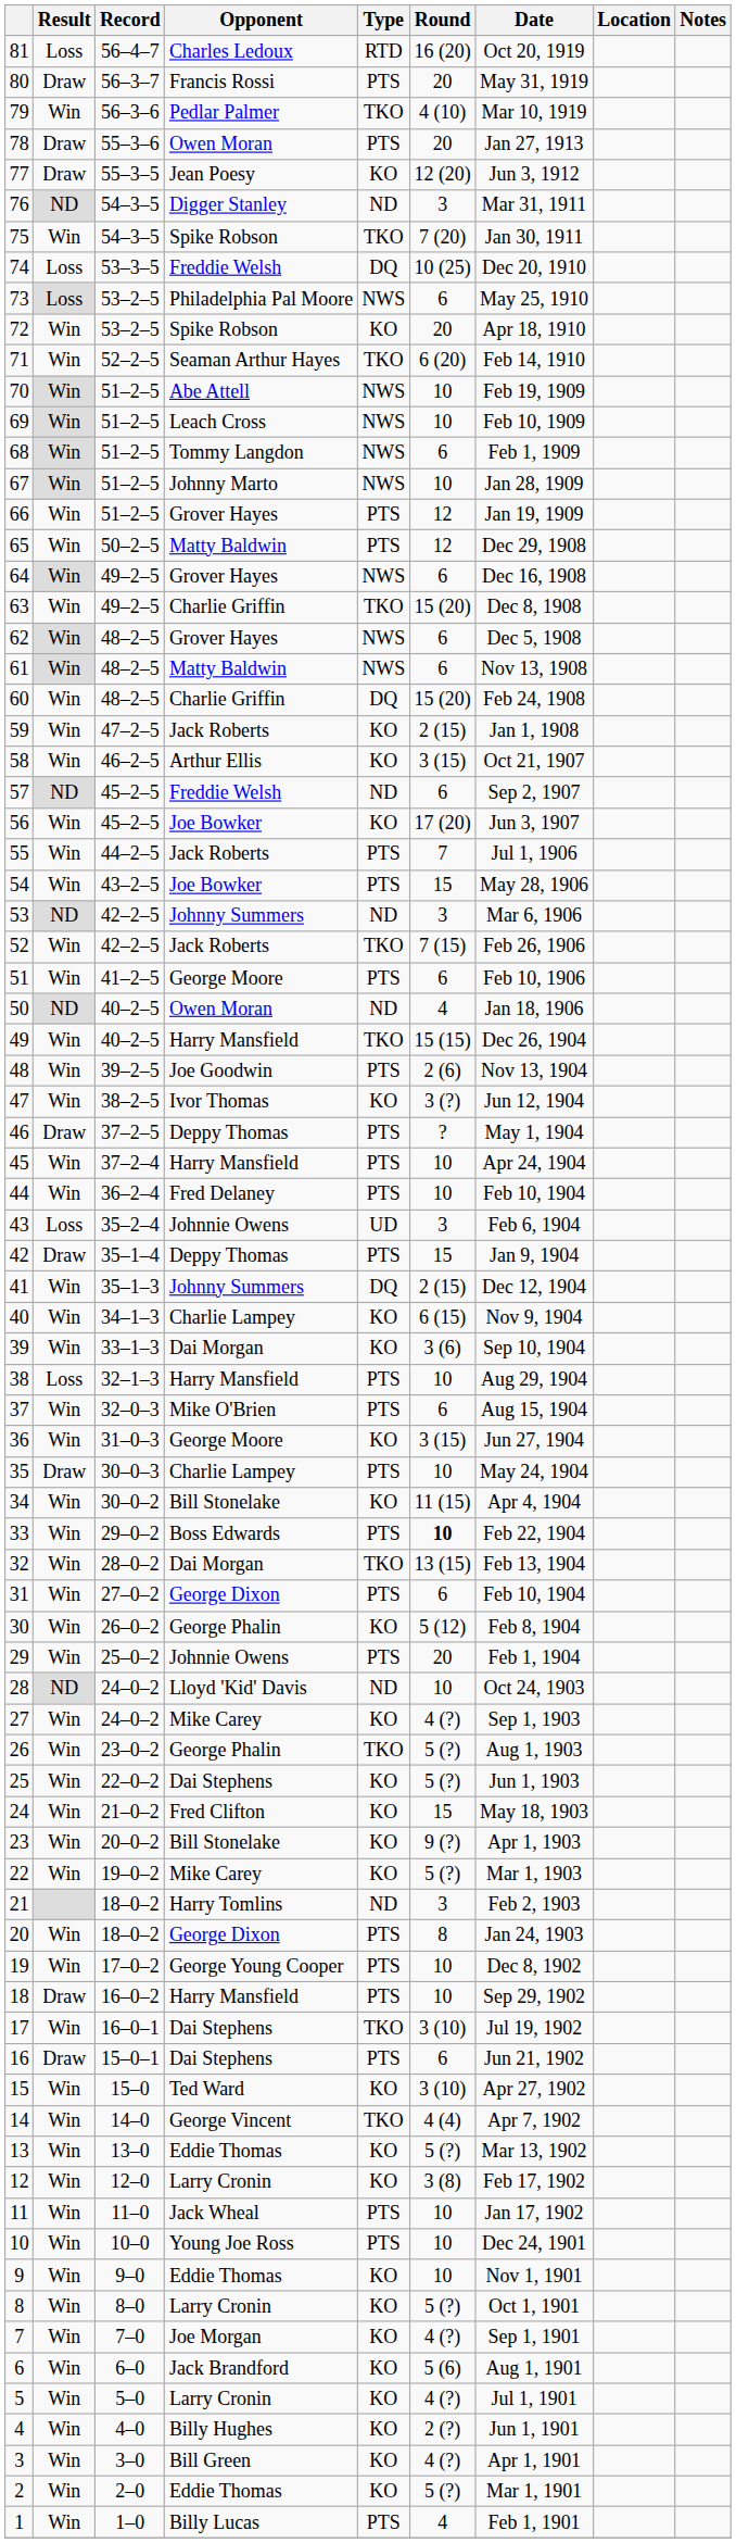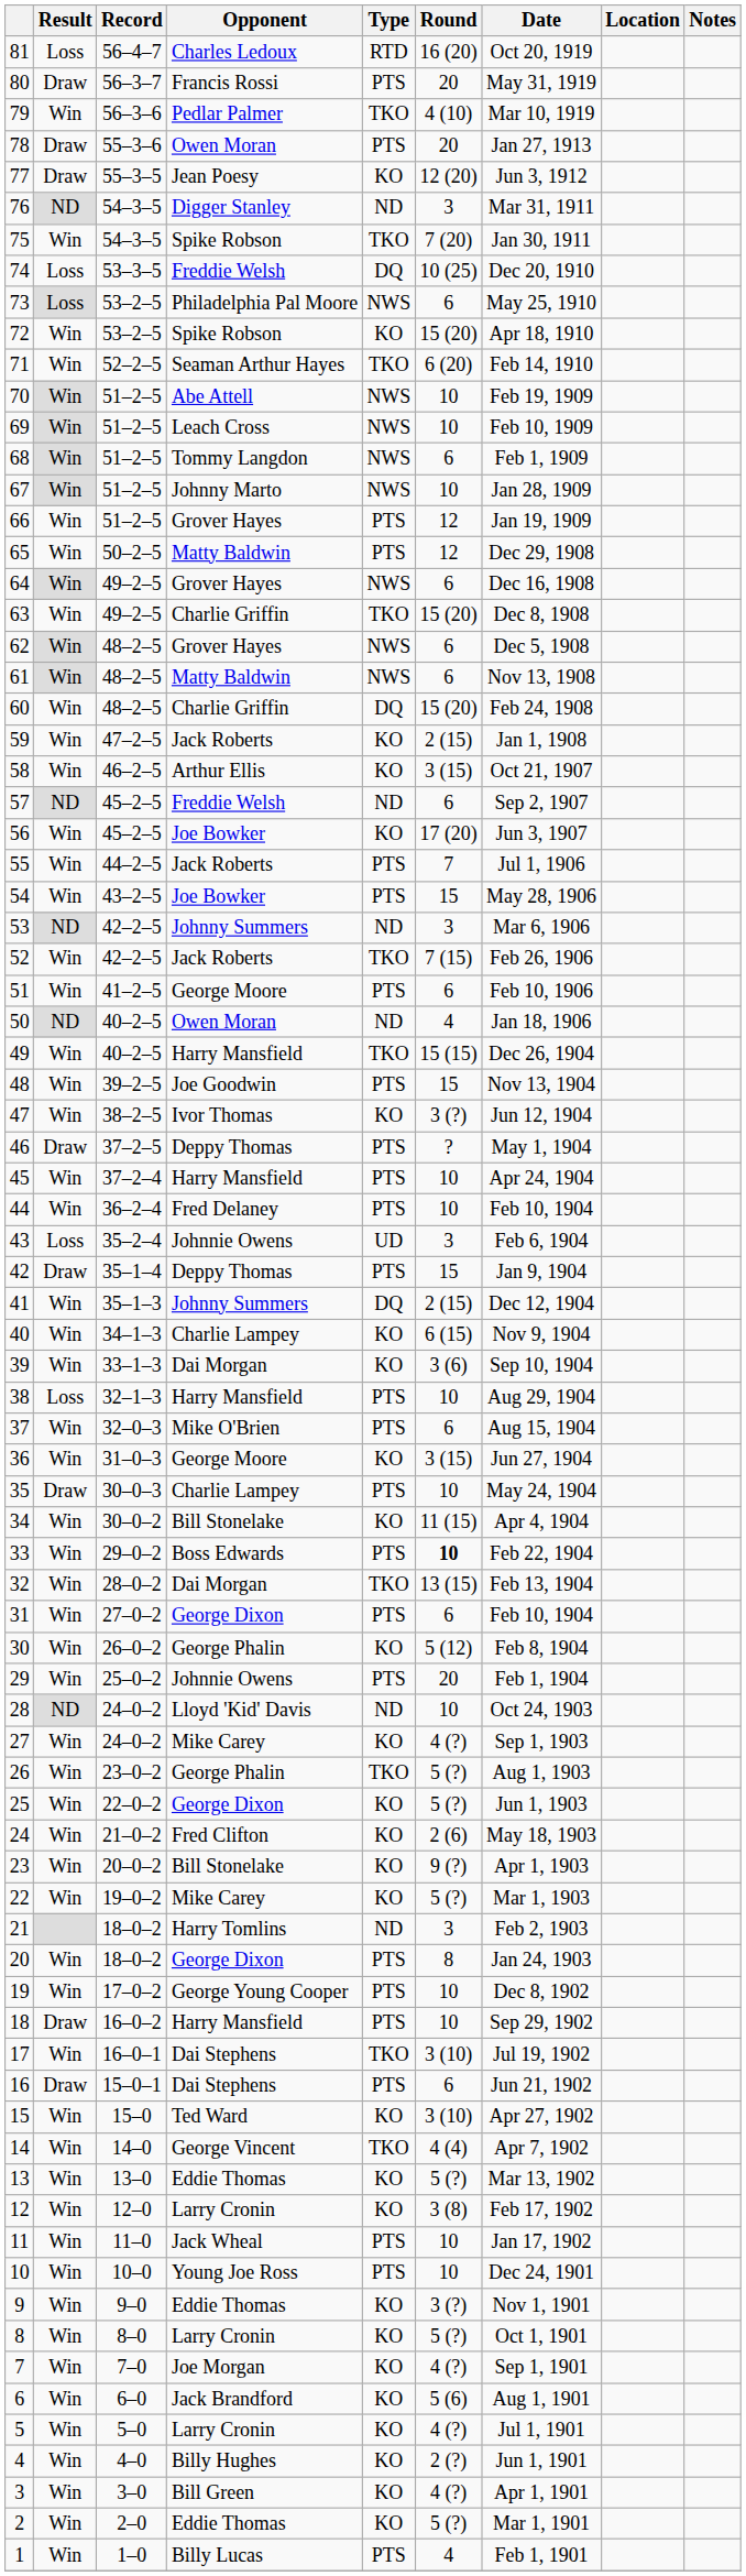 <table class="wikitable mw-collapsible mw-collapsed" style="text-align:center">
 <tr>
 <th></th>
 <th>Result</th>
 <th>Record</th>
 <th>Opponent</th>
 <th>Type</th>
 <th>Round</th>
 <th>Date</th>
 <th>Location</th>
 <th>Notes</th>
 </tr>
 <tr>
 <td>81</td>
 <td>Loss</td>
 <td>56–4–7 </td>
 <td align=left><a href='#'>Charles Ledoux</a></td>
 <td>RTD</td>
 <td>16 (20)</td>
 <td>Oct 20, 1919</td>
 <td style="text-align:left;"></td>
 <td style="text-align:left;"></td>
 </tr>
 <tr>
 <td>80</td>
 <td>Draw</td>
 <td>56–3–7 </td>
 <td align=left>Francis Rossi</td>
 <td>PTS</td>
 <td>20</td>
 <td>May 31, 1919</td>
 <td style="text-align:left;"></td>
 <td></td>
 </tr>
 <tr>
 <td>79</td>
 <td>Win</td>
 <td>56–3–6 </td>
 <td align=left><a href='#'>Pedlar Palmer</a></td>
 <td>TKO</td>
 <td>4 (10)</td>
 <td>Mar 10, 1919</td>
 <td style="text-align:left;"></td>
 <td></td>
 </tr>
 <tr>
 <td>78</td>
 <td>Draw</td>
 <td>55–3–6 </td>
 <td align=left><a href='#'>Owen Moran</a></td>
 <td>PTS</td>
 <td>20</td>
 <td>Jan 27, 1913</td>
 <td style="text-align:left;"></td>
 <td style="text-align:left;"></td>
 </tr>
 <tr>
 <td>77</td>
 <td>Draw</td>
 <td>55–3–5 </td>
 <td align=left>Jean Poesy</td>
 <td>KO</td>
 <td>12 (20)</td>
 <td>Jun 3, 1912</td>
 <td style="text-align:left;"></td>
 <td style="text-align:left;"></td>
 </tr>
 <tr>
 <td>76</td>
 <td style="background:#DDD">ND</td>
 <td>54–3–5 </td>
 <td align=left><a href='#'>Digger Stanley</a></td>
 <td>ND</td>
 <td>3</td>
 <td>Mar 31, 1911</td>
 <td style="text-align:left;"></td>
 <td></td>
 </tr>
 <tr>
 <td>75</td>
 <td>Win</td>
 <td>54–3–5 </td>
 <td align=left>Spike Robson</td>
 <td>TKO</td>
 <td>7 (20)</td>
 <td>Jan 30, 1911</td>
 <td style="text-align:left;"></td>
 <td style="text-align:left;"></td>
 </tr>
 <tr>
 <td>74</td>
 <td>Loss</td>
 <td>53–3–5 </td>
 <td align=left><a href='#'>Freddie Welsh</a></td>
 <td>DQ</td>
 <td>10 (25)</td>
 <td>Dec 20, 1910</td>
 <td style="text-align:left;"></td>
 <td style="text-align:left;"></td>
 </tr>
 <tr>
 <td>73</td>
 <td style="background:#DDD">Loss</td>
 <td>53–2–5 </td>
 <td align=left>Philadelphia Pal Moore</td>
 <td>NWS</td>
 <td>6</td>
 <td>May 25, 1910</td>
 <td style="text-align:left;"></td>
 <td></td>
 </tr>
 <tr>
 <td>72</td>
 <td>Win</td>
 <td>53–2–5 </td>
 <td align=left>Spike Robson</td>
 <td>KO</td>
-<td>20</td>
+<td>15 (20)</td>
 <td>Apr 18, 1910</td>
 <td style="text-align:left;"></td>
 <td style="text-align:left;"></td>
 </tr>
 <tr>
 <td>71</td>
 <td>Win</td>
 <td>52–2–5 </td>
 <td align=left>Seaman Arthur Hayes</td>
 <td>TKO</td>
 <td>6 (20)</td>
 <td>Feb 14, 1910</td>
 <td style="text-align:left;"></td>
 <td style="text-align:left;"></td>
 </tr>
 <tr>
 <td>70</td>
 <td style="background:#DDD">Win</td>
 <td>51–2–5 </td>
 <td align=left><a href='#'>Abe Attell</a></td>
 <td>NWS</td>
 <td>10</td>
 <td>Feb 19, 1909</td>
 <td style="text-align:left;"></td>
 <td></td>
 </tr>
 <tr>
 <td>69</td>
 <td style="background:#DDD">Win</td>
 <td>51–2–5 </td>
 <td align=left>Leach Cross</td>
 <td>NWS</td>
 <td>10</td>
 <td>Feb 10, 1909</td>
 <td style="text-align:left;"></td>
 <td></td>
 </tr>
 <tr>
 <td>68</td>
 <td style="background:#DDD">Win</td>
 <td>51–2–5 </td>
 <td align=left>Tommy Langdon</td>
 <td>NWS</td>
 <td>6</td>
 <td>Feb 1, 1909</td>
 <td style="text-align:left;"></td>
 <td></td>
 </tr>
 <tr>
 <td>67</td>
 <td style="background:#DDD">Win</td>
 <td>51–2–5 </td>
 <td align=left>Johnny Marto</td>
 <td>NWS</td>
 <td>10</td>
 <td>Jan 28, 1909</td>
 <td style="text-align:left;"></td>
 <td></td>
 </tr>
 <tr>
 <td>66</td>
 <td>Win</td>
 <td>51–2–5 </td>
 <td align=left>Grover Hayes</td>
 <td>PTS</td>
 <td>12</td>
 <td>Jan 19, 1909</td>
 <td style="text-align:left;"></td>
 <td></td>
 </tr>
 <tr>
 <td>65</td>
 <td>Win</td>
 <td>50–2–5 </td>
 <td align=left><a href='#'>Matty Baldwin</a></td>
 <td>PTS</td>
 <td>12</td>
 <td>Dec 29, 1908</td>
 <td style="text-align:left;"></td>
 <td></td>
 </tr>
 <tr>
 <td>64</td>
 <td style="background:#DDD">Win</td>
 <td>49–2–5 </td>
 <td align=left>Grover Hayes</td>
 <td>NWS</td>
 <td>6</td>
 <td>Dec 16, 1908</td>
 <td style="text-align:left;"></td>
 <td></td>
 </tr>
 <tr>
 <td>63</td>
 <td>Win</td>
 <td>49–2–5 </td>
 <td align=left>Charlie Griffin</td>
 <td>TKO</td>
 <td>15 (20)</td>
 <td>Dec 8, 1908</td>
 <td style="text-align:left;"></td>
 <td></td>
 </tr>
 <tr>
 <td>62</td>
 <td style="background:#DDD">Win</td>
 <td>48–2–5 </td>
 <td align=left>Grover Hayes</td>
 <td>NWS</td>
 <td>6</td>
 <td>Dec 5, 1908</td>
 <td style="text-align:left;"></td>
 <td></td>
 </tr>
 <tr>
 <td>61</td>
 <td style="background:#DDD">Win</td>
 <td>48–2–5 </td>
 <td align=left><a href='#'>Matty Baldwin</a></td>
 <td>NWS</td>
 <td>6</td>
 <td>Nov 13, 1908</td>
 <td style="text-align:left;"></td>
 <td></td>
 </tr>
 <tr>
 <td>60</td>
 <td>Win</td>
 <td>48–2–5 </td>
 <td align=left>Charlie Griffin</td>
 <td>DQ</td>
 <td>15 (20)</td>
 <td>Feb 24, 1908</td>
 <td style="text-align:left;"></td>
 <td style="text-align:left;"></td>
 </tr>
 <tr>
 <td>59</td>
 <td>Win</td>
 <td>47–2–5 </td>
 <td align=left>Jack Roberts</td>
 <td>KO</td>
 <td>2 (15)</td>
 <td>Jan 1, 1908</td>
 <td style="text-align:left;"></td>
 <td></td>
 </tr>
 <tr>
 <td>58</td>
 <td>Win</td>
 <td>46–2–5 </td>
 <td align=left>Arthur Ellis</td>
 <td>KO</td>
 <td>3 (15)</td>
 <td>Oct 21, 1907</td>
 <td style="text-align:left;"></td>
 <td></td>
 </tr>
 <tr>
 <td>57</td>
 <td style="background:#DDD">ND</td>
 <td>45–2–5 </td>
 <td align=left><a href='#'>Freddie Welsh</a></td>
 <td>ND</td>
 <td>6</td>
 <td>Sep 2, 1907</td>
 <td style="text-align:left;"></td>
 <td></td>
 </tr>
 <tr>
 <td>56</td>
 <td>Win</td>
 <td>45–2–5 </td>
 <td align=left><a href='#'>Joe Bowker</a></td>
 <td>KO</td>
 <td>17 (20)</td>
 <td>Jun 3, 1907</td>
 <td style="text-align:left;"></td>
 <td style="text-align:left;"></td>
 </tr>
 <tr>
 <td>55</td>
 <td>Win</td>
 <td>44–2–5 </td>
 <td align=left>Jack Roberts</td>
 <td>PTS</td>
 <td>7</td>
 <td>Jul 1, 1906</td>
 <td style="text-align:left;"></td>
 <td style="text-align:left;"></td>
 </tr>
 <tr>
 <td>54</td>
 <td>Win</td>
 <td>43–2–5 </td>
 <td align=left><a href='#'>Joe Bowker</a></td>
 <td>PTS</td>
 <td>15</td>
 <td>May 28, 1906</td>
 <td style="text-align:left;"></td>
 <td style="text-align:left;"></td>
 </tr>
 <tr>
 <td>53</td>
 <td style="background:#DDD">ND</td>
 <td>42–2–5 </td>
 <td align=left><a href='#'>Johnny Summers</a></td>
 <td>ND</td>
 <td>3</td>
 <td>Mar 6, 1906</td>
 <td style="text-align:left;"></td>
 <td></td>
 </tr>
 <tr>
 <td>52</td>
 <td>Win</td>
 <td>42–2–5 </td>
 <td align=left>Jack Roberts</td>
 <td>TKO</td>
 <td>7 (15)</td>
 <td>Feb 26, 1906</td>
 <td style="text-align:left;"></td>
 <td style="text-align:left;"></td>
 </tr>
 <tr>
 <td>51</td>
 <td>Win</td>
 <td>41–2–5 </td>
 <td align=left>George Moore</td>
 <td>PTS</td>
 <td>6</td>
 <td>Feb 10, 1906</td>
 <td style="text-align:left;"></td>
 <td></td>
 </tr>
 <tr>
 <td>50</td>
 <td style="background:#DDD">ND</td>
 <td>40–2–5 </td>
 <td align=left><a href='#'>Owen Moran</a></td>
 <td>ND</td>
 <td>4</td>
 <td>Jan 18, 1906</td>
 <td style="text-align:left;"></td>
 <td></td>
 </tr>
 <tr>
 <td>49</td>
 <td>Win</td>
 <td>40–2–5 </td>
 <td align=left>Harry Mansfield</td>
 <td>TKO</td>
 <td>15 (15)</td>
 <td>Dec 26, 1904</td>
 <td style="text-align:left;"></td>
 <td></td>
 </tr>
 <tr>
 <td>48</td>
 <td>Win</td>
 <td>39–2–5 </td>
 <td align=left>Joe Goodwin</td>
 <td>PTS</td>
-<td>2 (6)</td>
+<td>15</td>
 <td>Nov 13, 1904</td>
 <td style="text-align:left;"></td>
 <td></td>
 </tr>
 <tr>
 <td>47</td>
 <td>Win</td>
 <td>38–2–5 </td>
 <td align=left>Ivor Thomas</td>
 <td>KO</td>
 <td>3 (?)</td>
 <td>Jun 12, 1904</td>
 <td style="text-align:left;"></td>
 <td></td>
 </tr>
 <tr>
 <td>46</td>
 <td>Draw</td>
 <td>37–2–5 </td>
 <td align=left>Deppy Thomas</td>
 <td>PTS</td>
 <td>?</td>
 <td>May 1, 1904</td>
 <td style="text-align:left;"></td>
 <td style="text-align:left;"></td>
 </tr>
 <tr>
 <td>45</td>
 <td>Win</td>
 <td>37–2–4 </td>
 <td align=left>Harry Mansfield</td>
 <td>PTS</td>
 <td>10</td>
 <td>Apr 24, 1904</td>
 <td style="text-align:left;"></td>
 <td></td>
 </tr>
 <tr>
 <td>44</td>
 <td>Win</td>
 <td>36–2–4 </td>
 <td align=left>Fred Delaney</td>
 <td>PTS</td>
 <td>10</td>
 <td>Feb 10, 1904</td>
 <td style="text-align:left;"></td>
 <td></td>
 </tr>
 <tr>
 <td>43</td>
 <td>Loss</td>
 <td>35–2–4 </td>
 <td align=left>Johnnie Owens</td>
 <td>UD</td>
 <td>3</td>
 <td>Feb 6, 1904</td>
 <td style="text-align:left;"></td>
 <td></td>
 </tr>
 <tr>
 <td>42</td>
 <td>Draw</td>
 <td>35–1–4 </td>
 <td align=left>Deppy Thomas</td>
 <td>PTS</td>
 <td>15</td>
 <td>Jan 9, 1904</td>
 <td style="text-align:left;"></td>
 <td style="text-align:left;"></td>
 </tr>
 <tr>
 <td>41</td>
 <td>Win</td>
 <td>35–1–3 </td>
 <td align=left><a href='#'>Johnny Summers</a></td>
 <td>DQ</td>
 <td>2 (15)</td>
 <td>Dec 12, 1904</td>
 <td style="text-align:left;"></td>
 <td style="text-align:left;"></td>
 </tr>
 <tr>
 <td>40</td>
 <td>Win</td>
 <td>34–1–3 </td>
 <td align=left>Charlie Lampey</td>
 <td>KO</td>
 <td>6 (15)</td>
 <td>Nov 9, 1904</td>
 <td style="text-align:left;"></td>
 <td></td>
 </tr>
 <tr>
 <td>39</td>
 <td>Win</td>
 <td>33–1–3 </td>
 <td align=left>Dai Morgan</td>
 <td>KO</td>
 <td>3 (6)</td>
 <td>Sep 10, 1904</td>
 <td style="text-align:left;"></td>
 <td></td>
 </tr>
 <tr>
 <td>38</td>
 <td>Loss</td>
 <td>32–1–3 </td>
 <td align=left>Harry Mansfield</td>
 <td>PTS</td>
 <td>10</td>
 <td>Aug 29, 1904</td>
 <td style="text-align:left;"></td>
 <td></td>
 </tr>
 <tr>
 <td>37</td>
 <td>Win</td>
 <td>32–0–3 </td>
 <td align=left>Mike O'Brien</td>
 <td>PTS</td>
 <td>6</td>
 <td>Aug 15, 1904</td>
 <td style="text-align:left;"></td>
 <td></td>
 </tr>
 <tr>
 <td>36</td>
 <td>Win</td>
 <td>31–0–3 </td>
 <td align=left>George Moore</td>
 <td>KO</td>
 <td>3 (15)</td>
 <td>Jun 27, 1904</td>
 <td style="text-align:left;"></td>
 <td></td>
 </tr>
 <tr>
 <td>35</td>
 <td>Draw</td>
 <td>30–0–3 </td>
 <td align=left>Charlie Lampey</td>
 <td>PTS</td>
 <td>10</td>
 <td>May 24, 1904</td>
 <td style="text-align:left;"></td>
 <td></td>
 </tr>
 <tr>
 <td>34</td>
 <td>Win</td>
 <td>30–0–2 </td>
 <td align=left>Bill Stonelake</td>
 <td>KO</td>
 <td>11 (15)</td>
 <td>Apr 4, 1904</td>
 <td style="text-align:left;"></td>
 <td></td>
 </tr>
 <tr>
 <td>33</td>
 <td>Win</td>
 <td>29–0–2 </td>
 <td align=left>Boss Edwards</td>
 <td>PTS</td>
 <td><strong>10</strong></td>
 <td>Feb 22, 1904</td>
 <td style="text-align:left;"></td>
 <td></td>
 </tr>
 <tr>
 <td>32</td>
 <td>Win</td>
 <td>28–0–2 </td>
 <td align=left>Dai Morgan</td>
 <td>TKO</td>
 <td>13 (15)</td>
 <td>Feb 13, 1904</td>
 <td style="text-align:left;"></td>
 <td></td>
 </tr>
 <tr>
 <td>31</td>
 <td>Win</td>
 <td>27–0–2 </td>
 <td align=left><a href='#'>George Dixon</a></td>
 <td>PTS</td>
 <td>6</td>
 <td>Feb 10, 1904</td>
 <td style="text-align:left;"></td>
 <td></td>
 </tr>
 <tr>
 <td>30</td>
 <td>Win</td>
 <td>26–0–2 </td>
 <td align=left>George Phalin</td>
 <td>KO</td>
 <td>5 (12)</td>
 <td>Feb 8, 1904</td>
 <td style="text-align:left;"></td>
 <td></td>
 </tr>
 <tr>
 <td>29</td>
 <td>Win</td>
 <td>25–0–2 </td>
 <td align=left>Johnnie Owens</td>
 <td>PTS</td>
 <td>20</td>
 <td>Feb 1, 1904</td>
 <td style="text-align:left;"></td>
 <td></td>
 </tr>
 <tr>
 <td>28</td>
 <td style="background:#DDD">ND</td>
 <td>24–0–2 </td>
 <td align=left>Lloyd 'Kid' Davis</td>
 <td>ND</td>
 <td>10</td>
 <td>Oct 24, 1903</td>
 <td style="text-align:left;"></td>
 <td></td>
 </tr>
 <tr>
 <td>27</td>
 <td>Win</td>
 <td>24–0–2 </td>
 <td align=left>Mike Carey</td>
 <td>KO</td>
 <td>4 (?)</td>
 <td>Sep 1, 1903</td>
 <td style="text-align:left;"></td>
 <td style="text-align:left;"></td>
 </tr>
 <tr>
 <td>26</td>
 <td>Win</td>
 <td>23–0–2 </td>
 <td align=left>George Phalin</td>
 <td>TKO</td>
 <td>5 (?)</td>
 <td>Aug 1, 1903</td>
 <td style="text-align:left;"></td>
 <td style="text-align:left;"></td>
 </tr>
 <tr>
 <td>25</td>
 <td>Win</td>
 <td>22–0–2 </td>
-<td align=left>Dai Stephens</td>
+<td align=left><a href='#'>George Dixon</a></td>
 <td>KO</td>
 <td>5 (?)</td>
 <td>Jun 1, 1903</td>
 <td style="text-align:left;"></td>
 <td style="text-align:left;"></td>
 </tr>
 <tr>
 <td>24</td>
 <td>Win</td>
 <td>21–0–2 </td>
 <td align=left>Fred Clifton</td>
 <td>KO</td>
-<td>15</td>
+<td>2 (6)</td>
 <td>May 18, 1903</td>
 <td style="text-align:left;"></td>
 <td></td>
 </tr>
 <tr>
 <td>23</td>
 <td>Win</td>
 <td>20–0–2 </td>
 <td align=left>Bill Stonelake</td>
 <td>KO</td>
 <td>9 (?)</td>
 <td>Apr 1, 1903</td>
 <td style="text-align:left;"></td>
 <td style="text-align:left;"></td>
 </tr>
 <tr>
 <td>22</td>
 <td>Win</td>
 <td>19–0–2 </td>
 <td align=left>Mike Carey</td>
 <td>KO</td>
 <td>5 (?)</td>
 <td>Mar 1, 1903</td>
 <td style="text-align:left;"></td>
 <td style="text-align:left;"></td>
 </tr>
 <tr>
 <td>21</td>
 <td style="background:#DDD"></td>
 <td>18–0–2 </td>
 <td align=left>Harry Tomlins</td>
 <td>ND</td>
 <td>3</td>
 <td>Feb 2, 1903</td>
 <td style="text-align:left;"></td>
 <td></td>
 </tr>
 <tr>
 <td>20</td>
 <td>Win</td>
 <td>18–0–2</td>
 <td align=left><a href='#'>George Dixon</a></td>
 <td>PTS</td>
 <td>8</td>
 <td>Jan 24, 1903</td>
 <td style="text-align:left;"></td>
 <td></td>
 </tr>
 <tr>
 <td>19</td>
 <td>Win</td>
 <td>17–0–2</td>
 <td align=left>George Young Cooper</td>
 <td>PTS</td>
 <td>10</td>
 <td>Dec 8, 1902</td>
 <td style="text-align:left;"></td>
 <td></td>
 </tr>
 <tr>
 <td>18</td>
 <td>Draw</td>
 <td>16–0–2</td>
 <td align=left>Harry Mansfield</td>
 <td>PTS</td>
 <td>10</td>
 <td>Sep 29, 1902</td>
 <td style="text-align:left;"></td>
 <td></td>
 </tr>
 <tr>
 <td>17</td>
 <td>Win</td>
 <td>16–0–1</td>
 <td align=left>Dai Stephens</td>
 <td>TKO</td>
 <td>3 (10)</td>
 <td>Jul 19, 1902</td>
 <td style="text-align:left;"></td>
 <td></td>
 </tr>
 <tr>
 <td>16</td>
 <td>Draw</td>
 <td>15–0–1</td>
 <td align=left>Dai Stephens</td>
 <td>PTS</td>
 <td>6</td>
 <td>Jun 21, 1902</td>
 <td style="text-align:left;"></td>
 <td></td>
 </tr>
 <tr>
 <td>15</td>
 <td>Win</td>
 <td>15–0</td>
 <td align=left>Ted Ward</td>
 <td>KO</td>
 <td>3 (10)</td>
 <td>Apr 27, 1902</td>
 <td style="text-align:left;"></td>
 <td></td>
 </tr>
 <tr>
 <td>14</td>
 <td>Win</td>
 <td>14–0</td>
 <td align=left>George Vincent</td>
 <td>TKO</td>
 <td>4 (4)</td>
 <td>Apr 7, 1902</td>
 <td style="text-align:left;"></td>
 <td></td>
 </tr>
 <tr>
 <td>13</td>
 <td>Win</td>
 <td>13–0</td>
 <td align=left>Eddie Thomas</td>
 <td>KO</td>
 <td>5 (?)</td>
 <td>Mar 13, 1902</td>
 <td style="text-align:left;"></td>
 <td></td>
 </tr>
 <tr>
 <td>12</td>
 <td>Win</td>
 <td>12–0</td>
 <td align=left>Larry Cronin</td>
 <td>KO</td>
 <td>3 (8)</td>
 <td>Feb 17, 1902</td>
 <td style="text-align:left;"></td>
 <td></td>
 </tr>
 <tr>
 <td>11</td>
 <td>Win</td>
 <td>11–0</td>
 <td align=left>Jack Wheal</td>
 <td>PTS</td>
 <td>10</td>
 <td>Jan 17, 1902</td>
 <td style="text-align:left;"></td>
 <td></td>
 </tr>
 <tr>
 <td>10</td>
 <td>Win</td>
 <td>10–0</td>
 <td align=left>Young Joe Ross</td>
 <td>PTS</td>
 <td>10</td>
 <td>Dec 24, 1901</td>
 <td style="text-align:left;"></td>
 <td></td>
 </tr>
 <tr>
 <td>9</td>
 <td>Win</td>
 <td>9–0</td>
 <td align=left>Eddie Thomas</td>
 <td>KO</td>
-<td>10</td>
+<td>3 (?)</td>
 <td>Nov 1, 1901</td>
 <td style="text-align:left;"></td>
 <td style="text-align:left;"></td>
 </tr>
 <tr>
 <td>8</td>
 <td>Win</td>
 <td>8–0</td>
 <td align=left>Larry Cronin</td>
 <td>KO</td>
 <td>5 (?)</td>
 <td>Oct 1, 1901</td>
 <td style="text-align:left;"></td>
 <td style="text-align:left;"></td>
 </tr>
 <tr>
 <td>7</td>
 <td>Win</td>
 <td>7–0</td>
 <td align=left>Joe Morgan</td>
 <td>KO</td>
 <td>4 (?)</td>
 <td>Sep 1, 1901</td>
 <td style="text-align:left;"></td>
 <td style="text-align:left;"></td>
 </tr>
 <tr>
 <td>6</td>
 <td>Win</td>
 <td>6–0</td>
 <td align=left>Jack Brandford</td>
 <td>KO</td>
 <td>5 (6)</td>
 <td>Aug 1, 1901</td>
 <td style="text-align:left;"></td>
 <td style="text-align:left;"></td>
 </tr>
 <tr>
 <td>5</td>
 <td>Win</td>
 <td>5–0</td>
 <td align=left>Larry Cronin</td>
 <td>KO</td>
 <td>4 (?)</td>
 <td>Jul 1, 1901</td>
 <td style="text-align:left;"></td>
 <td style="text-align:left;"></td>
 </tr>
 <tr>
 <td>4</td>
 <td>Win</td>
 <td>4–0</td>
 <td align=left>Billy Hughes</td>
 <td>KO</td>
 <td>2 (?)</td>
 <td>Jun 1, 1901</td>
 <td style="text-align:left;"></td>
 <td style="text-align:left;"></td>
 </tr>
 <tr>
 <td>3</td>
 <td>Win</td>
 <td>3–0</td>
 <td align=left>Bill Green</td>
 <td>KO</td>
 <td>4 (?)</td>
 <td>Apr 1, 1901</td>
 <td style="text-align:left;"></td>
 <td style="text-align:left;"></td>
 </tr>
 <tr>
 <td>2</td>
 <td>Win</td>
 <td>2–0</td>
 <td align=left>Eddie Thomas</td>
 <td>KO</td>
 <td>5 (?)</td>
 <td>Mar 1, 1901</td>
 <td style="text-align:left;"></td>
 <td style="text-align:left;"></td>
 </tr>
 <tr>
 <td>1</td>
 <td>Win</td>
 <td>1–0</td>
 <td align=left>Billy Lucas</td>
 <td>PTS</td>
 <td>4</td>
 <td>Feb 1, 1901</td>
 <td style="text-align:left;"></td>
 <td style="text-align:left;"></td>
 </tr>
 <tr>
 </tr>
 </table>
